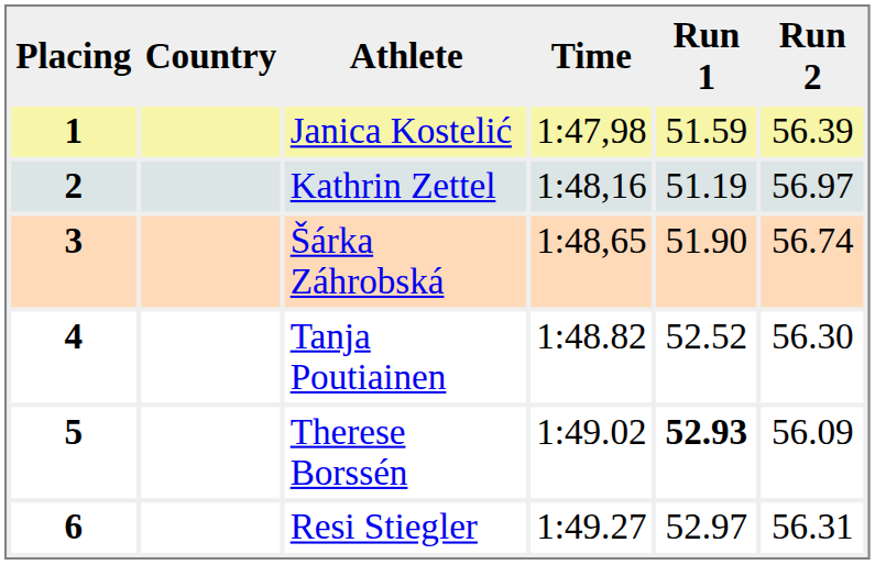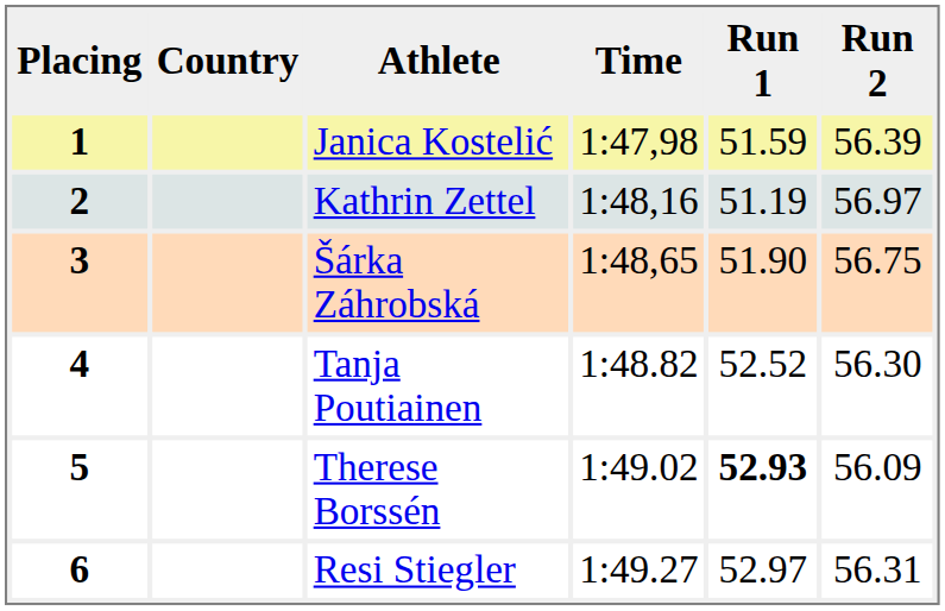 <table style="border-style:solid;border-width:1px;border-color:#808080;background-color:#EFEFEF" cellspacing="2" cellpadding="2" width="380px">
 <tr bgcolor="#EFEFEF">
 <th align=center>Placing</th>
 <th align=center>Country</th>
 <th align=center>Athlete</th>
 <th align=center>Time</th>
 <th>Run 1</th>
 <th>Run 2</th>
 </tr>
 <tr align="center" valign="top" bgcolor="#F7F6A8">
 <th>1</th>
 <td align=left></td>
 <td align="left"><a href='#'>Janica Kostelić</a></td>
 <td align="left">1:47,98</td>
 <td>51.59</td>
 <td>56.39</td>
 </tr>
 <tr align="center" valign="top" bgcolor="#DCE5E5">
 <th>2</th>
 <td align=left></td>
 <td align="left"><a href='#'>Kathrin Zettel</a></td>
 <td align="left">1:48,16</td>
 <td>51.19</td>
 <td>56.97</td>
 </tr>
 <tr align="center" valign="top" bgcolor="#FFDAB9">
 <th>3</th>
 <td align=left></td>
 <td align="left"><a href='#'>Šárka Záhrobská</a></td>
 <td align="left">1:48,65</td>
 <td>51.90</td>
-<td>56.74</td>
+<td>56.75</td>
 </tr>
 <tr align="center" valign="top" bgcolor="#FFFFFF">
 <th>4</th>
 <td align=left></td>
 <td align="left"><a href='#'>Tanja Poutiainen</a></td>
 <td align="left">1:48.82</td>
 <td>52.52</td>
 <td>56.30</td>
 </tr>
 <tr align="center" valign="top" bgcolor="#FFFFFF">
 <th>5</th>
 <td align=left></td>
 <td align="left"><a href='#'>Therese Borssén</a></td>
 <td align="left">1:49.02</td>
 <td><strong>52.93</strong></td>
 <td>56.09</td>
 </tr>
 <tr align="center" valign="top" bgcolor="#FFFFFF">
 <th>6</th>
 <td align=left></td>
 <td align="left"><a href='#'>Resi Stiegler</a></td>
 <td align="left">1:49.27</td>
 <td>52.97</td>
 <td>56.31</td>
 </tr>
 </table>
